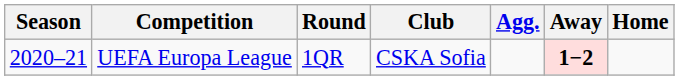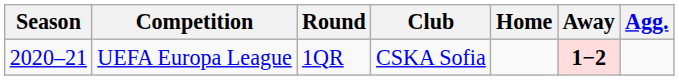 <table class="wikitable">
 <tr>
 <th>Season</th>
 <th>Competition</th>
 <th>Round</th>
 <th>Club</th>
+<th>Home</th>
+<th>Away</th>
 <th><a href='#'>Agg.</a></th>
-<th>Away</th>
-<th>Home</th>
 </tr>
 <tr>
 <td><a href='#'>2020–21</a></td>
 <td><a href='#'>UEFA Europa League</a></td>
 <td><a href='#'>1QR</a></td>
 <td> <a href='#'>CSKA Sofia</a></td>
 <td></td>
 <td style="text-align:center; background:#fdd;"><strong>1−2</strong></td>
 <td></td>
 </tr>
 </table>
